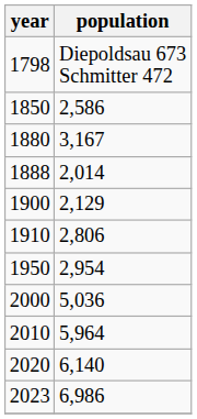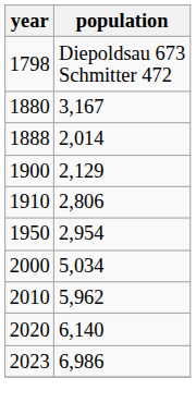 <table class="wikitable">
 <tr>
 <th>year</th>
 <th>population</th>
 </tr>
 <tr>
 <td>1798</td>
 <td>Diepoldsau 673<br>Schmitter 472</td>
-</tr>
-<tr>
-<td>1850</td>
-<td>2,586</td>
 </tr>
 <tr>
 <td>1880</td>
 <td>3,167</td>
 </tr>
 <tr>
 <td>1888</td>
 <td>2,014</td>
 </tr>
 <tr>
 <td>1900</td>
 <td>2,129</td>
 </tr>
 <tr>
 <td>1910</td>
 <td>2,806</td>
 </tr>
 <tr>
 <td>1950</td>
 <td>2,954</td>
 </tr>
 <tr>
 <td>2000</td>
-<td>5,036</td>
+<td>5,034</td>
 </tr>
 <tr>
 <td>2010</td>
-<td>5,964</td>
+<td>5,962</td>
 </tr>
 <tr>
 <td>2020</td>
 <td>6,140</td>
 </tr>
 <tr>
 <td>2023</td>
 <td>6,986</td>
 </tr>
 <tr>
 </tr>
 </table>
